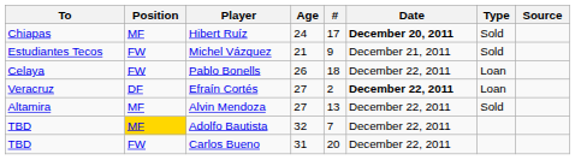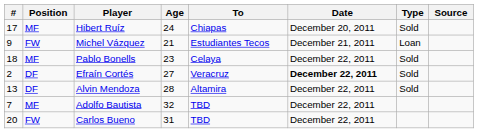 <table class="wikitable sortable" style="width:83%; text-align:center; font-size:95%; text-align:left;">
 <tr>
-<th><strong>To</strong></th>
+<th><strong>#</strong></th>
 <th><strong>Position</strong></th>
 <th><strong>Player</strong></th>
 <th><strong>Age</strong></th>
-<th><strong>#</strong></th>
+<th><strong>To</strong></th>
 <th><strong>Date</strong></th>
 <th><strong>Type</strong></th>
 <th><strong>Source</strong></th>
 </tr>
 <tr>
-<td> <a href='#'>Chiapas</a></td>
+<td>17</td>
 <td><a href='#'>MF</a></td>
 <td> <a href='#'>Hibert Ruíz</a></td>
 <td>24</td>
-<td>17</td>
-<td><strong>December 20, 2011</strong></td>
+<td> <a href='#'>Chiapas</a></td>
+<td>December 20, 2011</td>
 <td>Sold</td>
 <td></td>
 </tr>
 <tr>
-<td> <a href='#'>Estudiantes Tecos</a></td>
+<td>9</td>
 <td><a href='#'>FW</a></td>
 <td> <a href='#'>Michel Vázquez</a></td>
 <td>21</td>
-<td>9</td>
+<td> <a href='#'>Estudiantes Tecos</a></td>
 <td>December 21, 2011</td>
-<td>Sold</td>
-<td></td>
-</tr>
-<tr>
-<td> <a href='#'>Celaya</a></td>
-<td><a href='#'>FW</a></td>
-<td> <a href='#'>Pablo Bonells</a></td>
-<td>26</td>
-<td>18</td>
-<td>December 22, 2011</td>
 <td>Loan</td>
 <td></td>
 </tr>
 <tr>
-<td> <a href='#'>Veracruz</a></td>
-<td><a href='#'>DF</a></td>
-<td> <a href='#'>Efraín Cortés</a></td>
-<td>27</td>
-<td>2</td>
-<td><strong>December 22, 2011</strong></td>
-<td>Loan</td>
-<td></td>
-</tr>
-<tr>
-<td> <a href='#'>Altamira</a></td>
+<td>18</td>
 <td><a href='#'>MF</a></td>
-<td> <a href='#'>Alvin Mendoza</a></td>
-<td>27</td>
-<td>13</td>
+<td> <a href='#'>Pablo Bonells</a></td>
+<td>23</td>
+<td> <a href='#'>Celaya</a></td>
 <td>December 22, 2011</td>
 <td>Sold</td>
 <td></td>
 </tr>
 <tr>
-<td><a href='#'>TBD</a></td>
-<td style="background: gold;"><a href='#'>MF</a></td>
+<td>2</td>
+<td><a href='#'>DF</a></td>
+<td> <a href='#'>Efraín Cortés</a></td>
+<td>27</td>
+<td> <a href='#'>Veracruz</a></td>
+<td><strong>December 22, 2011</strong></td>
+<td>Sold</td>
+<td></td>
+</tr>
+<tr>
+<td>13</td>
+<td><a href='#'>DF</a></td>
+<td> <a href='#'>Alvin Mendoza</a></td>
+<td>28</td>
+<td> <a href='#'>Altamira</a></td>
+<td>December 22, 2011</td>
+<td>Sold</td>
+<td></td>
+</tr>
+<tr>
+<td>7</td>
+<td><a href='#'>MF</a></td>
 <td> <a href='#'>Adolfo Bautista</a></td>
 <td>32</td>
-<td>7</td>
+<td><a href='#'>TBD</a></td>
 <td>December 22, 2011</td>
 <td></td>
 <td></td>
 </tr>
 <tr>
-<td><a href='#'>TBD</a></td>
+<td>20</td>
 <td><a href='#'>FW</a></td>
 <td> <a href='#'>Carlos Bueno</a></td>
 <td>31</td>
-<td>20</td>
+<td><a href='#'>TBD</a></td>
 <td>December 22, 2011</td>
 <td></td>
 <td></td>
 </tr>
 </table>
